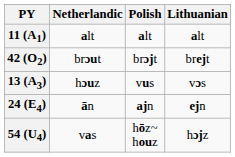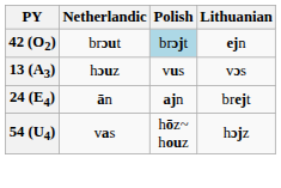 <table class="wikitable">
 <tr>
 <th>PY</th>
 <th>Netherlandic</th>
 <th>Polish</th>
 <th>Lithuanian</th>
 </tr>
 <tr>
-<th>11 (A<sub>1</sub>)</th>
-<td align=center><strong>a</strong>lt</td>
-<td align=center><strong>a</strong>lt</td>
-<td align=center><strong>a</strong>lt</td>
-</tr>
-<tr>
 <th>42 (O<sub>2</sub>)</th>
 <td align=center>br<strong>ɔu</strong>t</td>
-<td align=center>br<strong>ɔj</strong>t</td>
-<td align=center>br<strong>ej</strong>t</td>
+<td align=center style="background: lightblue;">br<strong>ɔj</strong>t</td>
+<td align=center><strong>ej</strong>n</td>
 </tr>
 <tr>
 <th>13 (A<sub>3</sub>)</th>
 <td align=center>h<strong>ɔu</strong>z</td>
 <td align=center>v<strong>u</strong>s</td>
 <td align=center>v<strong>ɔ</strong>s</td>
 </tr>
 <tr>
 <th>24 (E<sub>4</sub>)</th>
 <td align=center><strong>ā</strong>n</td>
 <td align=center><strong>aj</strong>n</td>
-<td align=center><strong>ej</strong>n</td>
+<td align=center>br<strong>ej</strong>t</td>
 </tr>
 <tr>
 <th>54 (U<sub>4</sub>)</th>
 <td align=center>v<strong>a</strong>s</td>
 <td align=center>h<strong>ō</strong>z~<br>h<strong>ou</strong>z</td>
 <td align=center>h<strong>ɔj</strong>z</td>
 </tr>
 </table>
